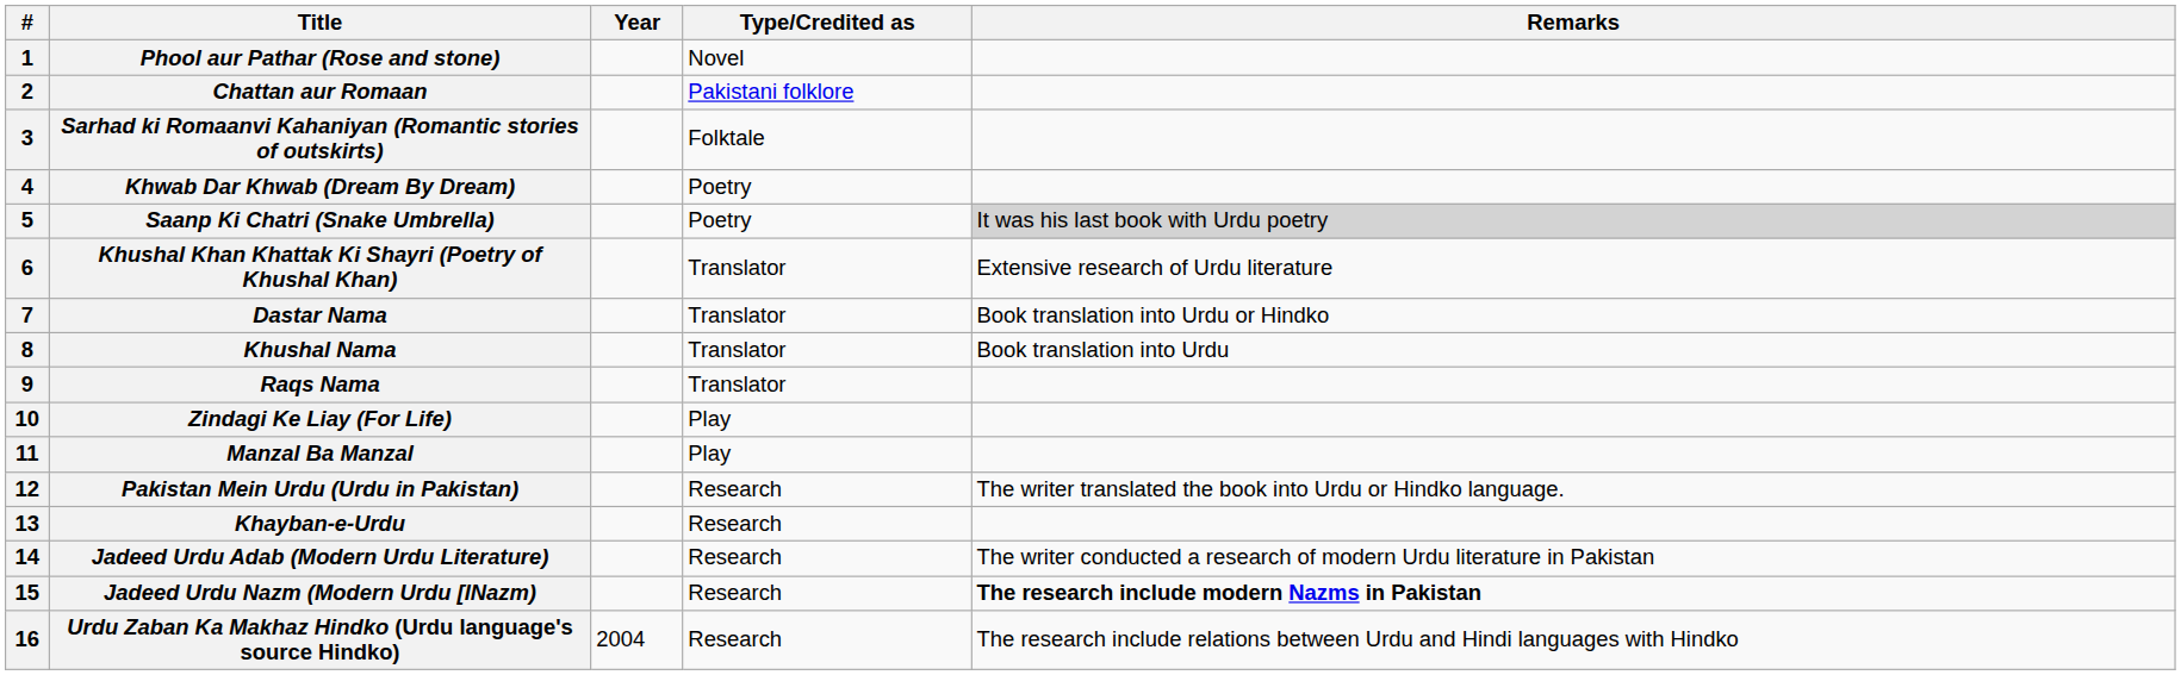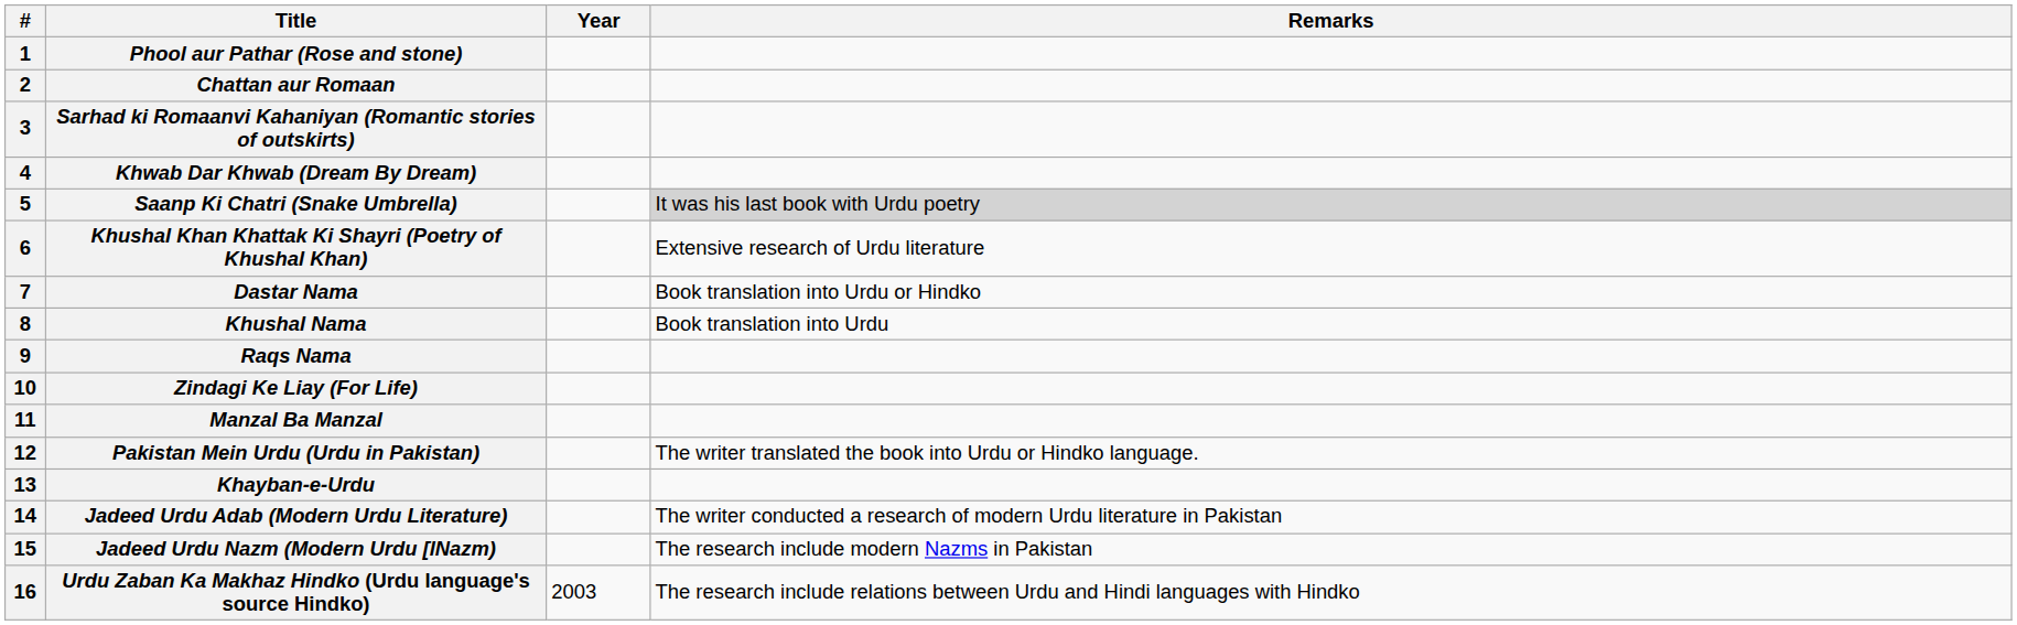 <table class="wikitable sortable plainrowheaders" width=100%>
 <tr>
 <th scope="col" width=2%>#</th>
 <th scope="col" width=25%>Title</th>
 <th scope="col">Year</th>
-<th scope="col">Type/Credited as</th>
 <th scope="col">Remarks</th>
 </tr>
 <tr>
 <th scope="row" align="left">1</th>
 <th><em>Phool aur Pathar (Rose and stone)</em></th>
 <td></td>
-<td>Novel</td>
 <td></td>
 </tr>
 <tr>
 <th scope="row" align="left">2</th>
 <th><em>Chattan aur Romaan</em></th>
 <td></td>
-<td><a href='#'>Pakistani folklore</a></td>
 <td></td>
 </tr>
 <tr>
 <th scope="row" align="left">3</th>
 <th><em>Sarhad ki Romaanvi Kahaniyan (Romantic stories of outskirts)</em></th>
 <td></td>
-<td>Folktale</td>
 <td></td>
 </tr>
 <tr>
 <th scope="row" align="left">4</th>
 <th><em>Khwab Dar Khwab (Dream By Dream)</em></th>
 <td></td>
-<td>Poetry</td>
 <td></td>
 </tr>
 <tr>
 <th scope="row" align="left">5</th>
 <th><em>Saanp Ki Chatri (Snake Umbrella)</em></th>
 <td></td>
-<td>Poetry</td>
 <td style="background: lightgrey;">It was his last book with Urdu poetry</td>
 </tr>
 <tr>
 <th scope="row" align="left">6</th>
 <th><em>Khushal Khan Khattak Ki Shayri (Poetry of Khushal Khan)</em></th>
 <td></td>
-<td>Translator</td>
 <td>Extensive research of Urdu literature</td>
 </tr>
 <tr>
 <th scope="row" align="left">7</th>
 <th><em>Dastar Nama</em></th>
 <td></td>
-<td>Translator</td>
 <td>Book translation into Urdu or Hindko</td>
 </tr>
 <tr>
 <th scope="row" align="left">8</th>
 <th><em>Khushal Nama</em></th>
 <td></td>
-<td>Translator</td>
 <td>Book translation into Urdu</td>
 </tr>
 <tr>
 <th scope="row" align="left">9</th>
 <th><em>Raqs Nama</em></th>
 <td></td>
-<td>Translator</td>
 <td></td>
 </tr>
 <tr>
 <th scope="row" align="left">10</th>
 <th><em>Zindagi Ke Liay (For Life)</em></th>
 <td></td>
-<td>Play</td>
 <td></td>
 </tr>
 <tr>
 <th scope="row" align="left">11</th>
 <th><em>Manzal Ba Manzal</em></th>
 <td></td>
-<td>Play</td>
 <td></td>
 </tr>
 <tr>
 <th scope="row" align="left">12</th>
 <th><em>Pakistan Mein Urdu (Urdu in Pakistan)</em></th>
 <td></td>
-<td>Research</td>
 <td>The writer translated the book into Urdu or Hindko language.</td>
 </tr>
 <tr>
 <th scope="row" align="left">13</th>
 <th><em>Khayban-e-Urdu</em></th>
 <td></td>
-<td>Research</td>
 <td></td>
 </tr>
 <tr>
 <th scope="row" align="left">14</th>
 <th><em>Jadeed Urdu Adab (Modern Urdu Literature)</em></th>
 <td></td>
-<td>Research</td>
 <td>The writer conducted a research of modern Urdu literature in Pakistan</td>
 </tr>
 <tr>
 <th scope="row" align="left">15</th>
 <th><em>Jadeed Urdu Nazm (Modern Urdu [lNazm)</em></th>
 <td></td>
-<td>Research</td>
-<td><strong>The research include modern <a href='#'>Nazms</a> in Pakistan</strong></td>
+<td>The research include modern <a href='#'>Nazms</a> in Pakistan</td>
 </tr>
 <tr>
 <th scope="row" align="left">16</th>
 <th><em>Urdu Zaban Ka Makhaz Hindko</em> (Urdu language's source Hindko)</th>
-<td>2004</td>
-<td>Research</td>
+<td>2003</td>
 <td>The research include relations between Urdu and Hindi languages with Hindko</td>
 </tr>
 </table>
